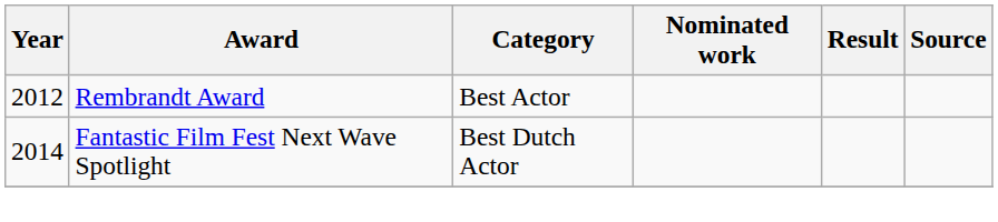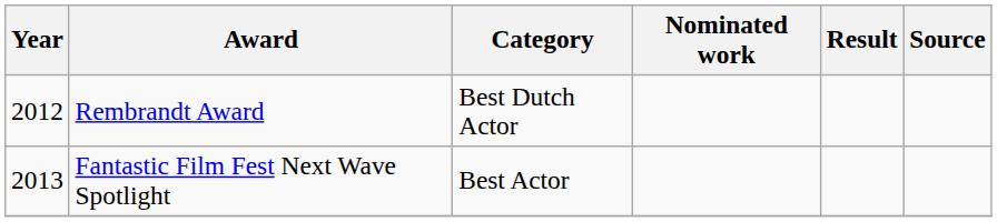 <table class="wikitable">
 <tr>
 <th>Year</th>
 <th>Award</th>
 <th>Category</th>
 <th>Nominated work</th>
 <th>Result</th>
 <th>Source</th>
 </tr>
 <tr>
 <td rowspan=1>2012</td>
 <td rowspan=1><a href='#'>Rembrandt Award</a></td>
-<td rowspan=1>Best Actor</td>
+<td rowspan=1>Best Dutch Actor</td>
 <td rowspan=1></td>
 <td></td>
 <td></td>
 </tr>
 <tr>
-<td rowspan=1>2014</td>
+<td rowspan=1>2013</td>
 <td rowspan=1><a href='#'>Fantastic Film Fest</a> Next Wave Spotlight</td>
-<td rowspan=1>Best Dutch Actor</td>
+<td rowspan=1>Best Actor</td>
 <td rowspan=1></td>
 <td></td>
 <td></td>
 </tr>
 <tr>
 </tr>
 </table>
